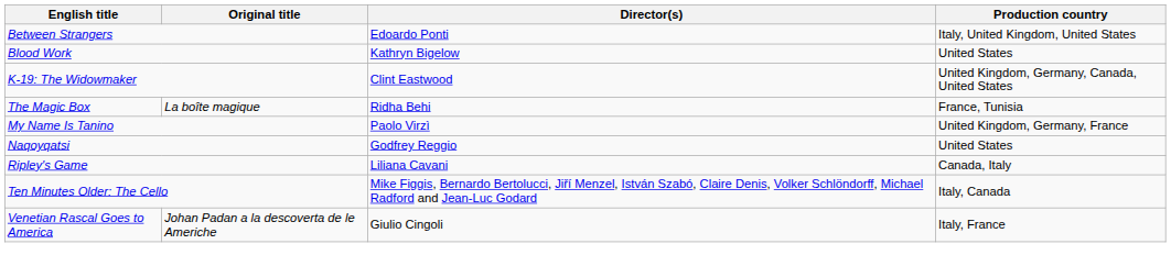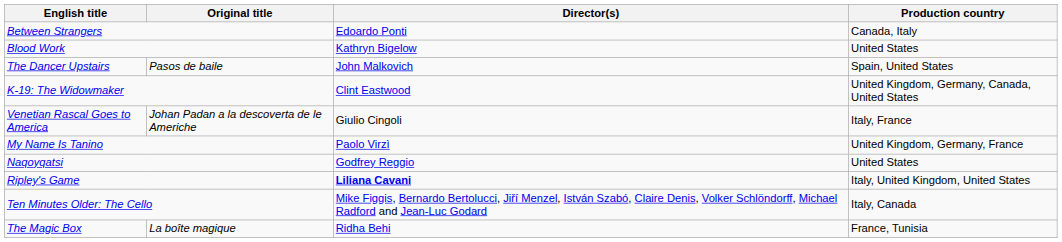 <table class="wikitable" width="95%">
 <tr>
 <th>English title</th>
 <th>Original title</th>
 <th>Director(s)</th>
 <th>Production country</th>
 </tr>
 <tr>
 <td colspan=2><em><a href='#'>Between Strangers</a></em></td>
 <td data-sort-value=Ponti""><a href='#'>Edoardo Ponti</a></td>
-<td>Italy, United Kingdom, United States</td>
+<td>Canada, Italy</td>
 </tr>
 <tr>
 <td colspan=2><em><a href='#'>Blood Work</a></em></td>
 <td data-sort-value="Bigelow"><a href='#'>Kathryn Bigelow</a></td>
 <td>United States</td>
 </tr>
 <tr>
+<td data-sort-value="Dancer"><em><a href='#'>The Dancer Upstairs</a></em></td>
+<td><em>Pasos de baile</em></td>
+<td data-sort-value="Malkovich"><a href='#'>John Malkovich</a></td>
+<td>Spain, United States</td>
+</tr>
+<tr>
 <td colspan="2"><em><a href='#'>K-19: The Widowmaker</a></em></td>
 <td data-sort-value="Eastwood"><a href='#'>Clint Eastwood</a></td>
 <td>United Kingdom, Germany, Canada, United States</td>
 </tr>
 <tr>
-<td><em><a href='#'>The Magic Box</a></em></td>
-<td><em>La boîte magique</em></td>
-<td><a href='#'>Ridha Behi</a></td>
-<td>France, Tunisia</td>
+<td><em><a href='#'>Venetian Rascal Goes to America</a></em></td>
+<td><em>Johan Padan a la descoverta de le Americhe</em></td>
+<td data-sort-value="Cingoli">Giulio Cingoli</td>
+<td>Italy, France</td>
 </tr>
 <tr>
 <td colspan="2"><em><a href='#'>My Name Is Tanino</a></em></td>
 <td data-sort-value="Virzì"><a href='#'>Paolo Virzì</a></td>
 <td>United Kingdom, Germany, France</td>
 </tr>
 <tr>
 <td colspan="2"><em><a href='#'>Naqoyqatsi</a></em></td>
 <td data-sort-value="Reggio"><a href='#'>Godfrey Reggio</a></td>
 <td>United States</td>
 </tr>
 <tr>
 <td colspan="2"><em><a href='#'>Ripley's Game</a></em></td>
-<td data-sort-value="Cavani"><a href='#'>Liliana Cavani</a></td>
-<td>Canada, Italy</td>
+<td data-sort-value="Cavani"><strong><a href='#'>Liliana Cavani</a></strong></td>
+<td>Italy, United Kingdom, United States</td>
 </tr>
 <tr>
 <td colspan="2"><em><a href='#'>Ten Minutes Older: The Cello</a></em></td>
 <td data-sort-value=""><a href='#'>Mike Figgis</a>, <a href='#'>Bernardo Bertolucci</a>, <a href='#'>Jiří Menzel</a>, <a href='#'>István Szabó</a>, <a href='#'>Claire Denis</a>, <a href='#'>Volker Schlöndorff</a>, <a href='#'>Michael Radford</a> and <a href='#'>Jean-Luc Godard</a></td>
 <td>Italy, Canada</td>
 </tr>
 <tr>
-<td><em><a href='#'>Venetian Rascal Goes to America</a></em></td>
-<td><em>Johan Padan a la descoverta de le Americhe</em></td>
-<td data-sort-value="Cingoli">Giulio Cingoli</td>
-<td>Italy, France</td>
+<td><em><a href='#'>The Magic Box</a></em></td>
+<td><em>La boîte magique</em></td>
+<td><a href='#'>Ridha Behi</a></td>
+<td>France, Tunisia</td>
 </tr>
 </table>
